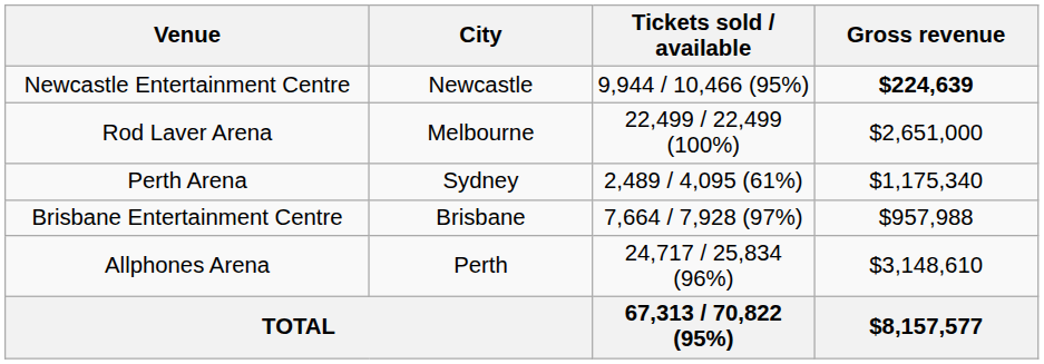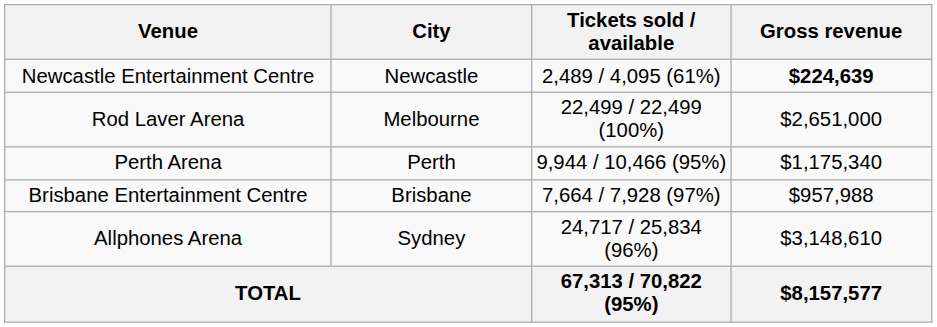 <table class="wikitable" style="text-align:center">
 <tr>
 <th style="width:250px;">Venue</th>
 <th style="width:150px;">City</th>
 <th style="width:150px;">Tickets sold / available</th>
 <th style="width:150px;">Gross revenue</th>
 </tr>
 <tr>
 <td>Newcastle Entertainment Centre</td>
 <td>Newcastle</td>
-<td>9,944 / 10,466 (95%)</td>
+<td>2,489 / 4,095 (61%)</td>
 <td><strong>$224,639</strong></td>
 </tr>
 <tr>
 <td>Rod Laver Arena</td>
 <td>Melbourne</td>
 <td>22,499 / 22,499 (100%)</td>
 <td>$2,651,000</td>
 </tr>
 <tr>
 <td>Perth Arena</td>
-<td>Sydney</td>
-<td>2,489 / 4,095 (61%)</td>
+<td>Perth</td>
+<td>9,944 / 10,466 (95%)</td>
 <td>$1,175,340</td>
 </tr>
 <tr>
 <td>Brisbane Entertainment Centre</td>
 <td>Brisbane</td>
 <td>7,664 / 7,928 (97%)</td>
 <td>$957,988</td>
 </tr>
 <tr>
 <td>Allphones Arena</td>
-<td>Perth</td>
+<td>Sydney</td>
 <td>24,717 / 25,834 (96%)</td>
 <td>$3,148,610</td>
 </tr>
 <tr>
 <th colspan="2">TOTAL</th>
 <th>67,313 / 70,822 (95%)</th>
 <th>$8,157,577</th>
 </tr>
 </table>
